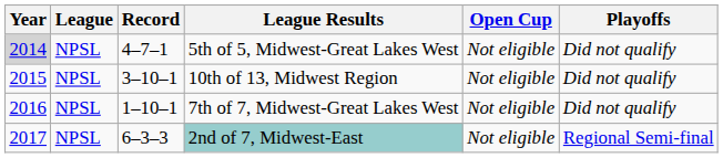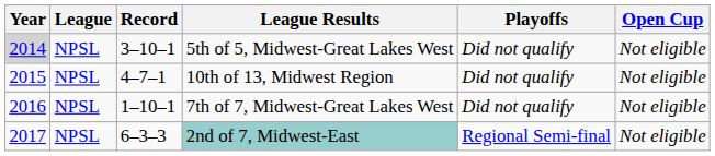 <table class="wikitable">
 <tr>
 <th>Year</th>
 <th>League</th>
 <th>Record</th>
 <th>League Results</th>
+<th>Playoffs</th>
 <th><a href='#'>Open Cup</a></th>
-<th>Playoffs</th>
 </tr>
 <tr>
 <td style="background: lightgrey;"><a href='#'>2014</a></td>
 <td><a href='#'>NPSL</a></td>
-<td>4–7–1</td>
+<td>3–10–1</td>
 <td>5th of 5, Midwest-Great Lakes West</td>
+<td><em>Did not qualify</em></td>
 <td><em>Not eligible</em></td>
-<td><em>Did not qualify</em></td>
 </tr>
 <tr>
 <td><a href='#'>2015</a></td>
 <td><a href='#'>NPSL</a></td>
-<td>3–10–1</td>
+<td>4–7–1</td>
 <td>10th of 13, Midwest Region</td>
+<td><em>Did not qualify</em></td>
 <td><em>Not eligible</em></td>
-<td><em>Did not qualify</em></td>
 </tr>
 <tr>
 <td><a href='#'>2016</a></td>
 <td><a href='#'>NPSL</a></td>
 <td>1–10–1</td>
 <td>7th of 7, Midwest-Great Lakes West</td>
+<td><em>Did not qualify</em></td>
 <td><em>Not eligible</em></td>
-<td><em>Did not qualify</em></td>
 </tr>
 <tr>
 <td><a href='#'>2017</a></td>
 <td><a href='#'>NPSL</a></td>
 <td>6–3–3</td>
 <td bgcolor=#96CDCD>2nd of 7, Midwest-East</td>
+<td><a href='#'>Regional Semi-final</a></td>
 <td><em>Not eligible</em></td>
-<td><a href='#'>Regional Semi-final</a></td>
 </tr>
 </table>
